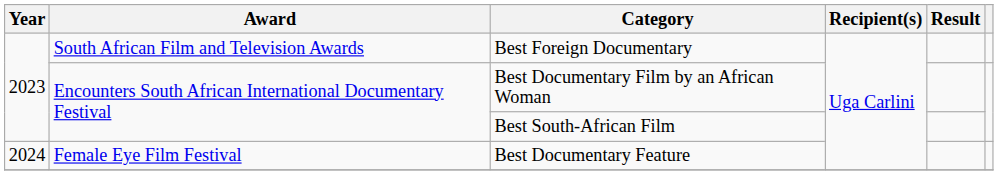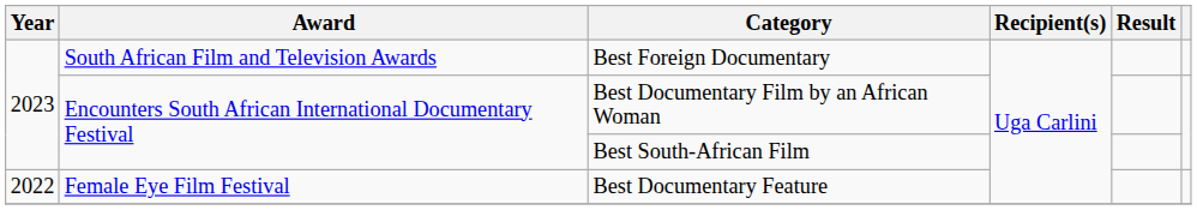 <table class="wikitable plainrowheaders sortable">
 <tr>
 <th scope="col">Year</th>
 <th scope="col">Award</th>
 <th scope="col">Category</th>
 <th scope="col">Recipient(s)</th>
 <th scope="col">Result</th>
 <th scope="col" class="unsortable"></th>
 </tr>
 <tr>
 <td rowspan="3">2023</td>
 <td><a href='#'>South African Film and Television Awards</a></td>
 <td>Best Foreign Documentary</td>
 <td rowspan="4"><a href='#'>Uga Carlini</a></td>
 <td></td>
 <td></td>
 </tr>
 <tr>
 <td rowspan="2"><a href='#'>Encounters South African International Documentary Festival</a></td>
 <td>Best Documentary Film by an African Woman</td>
 <td></td>
 <td rowspan="2"></td>
 </tr>
 <tr>
 <td>Best South-African Film</td>
 <td></td>
 </tr>
 <tr>
-<td>2024</td>
+<td>2022</td>
 <td><a href='#'>Female Eye Film Festival</a></td>
 <td>Best Documentary Feature</td>
 <td></td>
 <td></td>
 </tr>
 <tr>
 </tr>
 </table>
